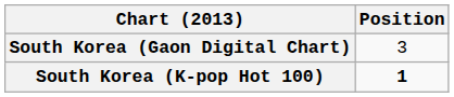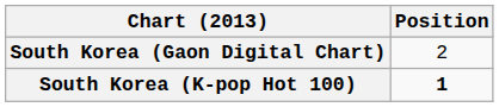 <table class="wikitable plainrowheaders" style="text-align:center">
 <tr>
 <th scope="col">Chart (2013)</th>
 <th scope="col">Position</th>
 </tr>
 <tr>
 <th scope="row">South Korea (Gaon Digital Chart)</th>
-<td>3</td>
+<td>2</td>
 </tr>
 <tr>
 <th scope="row">South Korea (K-pop Hot 100)</th>
 <td><strong>1</strong></td>
 </tr>
 </table>
